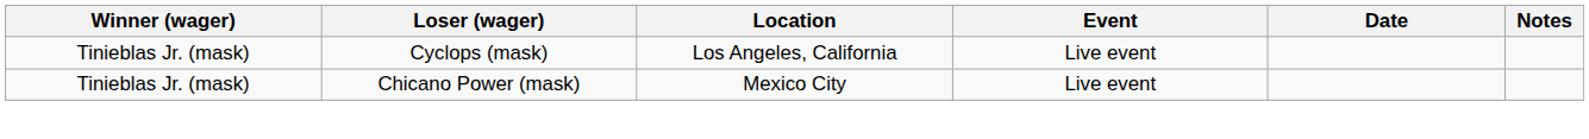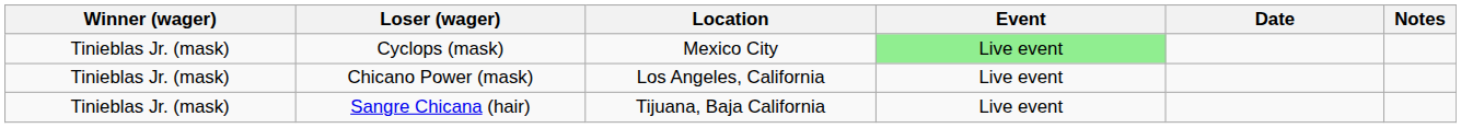 <table class="wikitable sortable" width=100%  style="text-align: center">
 <tr>
 <th width=20% scope="col">Winner (wager)</th>
 <th width=20% scope="col">Loser (wager)</th>
 <th width=20% scope="col">Location</th>
 <th width=20% scope="col">Event</th>
 <th width=15% scope="col">Date</th>
 <th class="unsortable" width=5% scope="col">Notes</th>
 </tr>
 <tr>
 <td>Tinieblas Jr. (mask)</td>
 <td>Cyclops (mask)</td>
-<td>Los Angeles, California</td>
-<td>Live event</td>
+<td>Mexico City</td>
+<td style="background: lightgreen;">Live event</td>
 <td></td>
 <td> </td>
 </tr>
 <tr>
 <td>Tinieblas Jr. (mask)</td>
 <td>Chicano Power (mask)</td>
-<td>Mexico City</td>
+<td>Los Angeles, California</td>
+<td>Live event</td>
+<td></td>
+<td></td>
+</tr>
+<tr>
+<td>Tinieblas Jr. (mask)</td>
+<td><a href='#'>Sangre Chicana</a> (hair)</td>
+<td>Tijuana, Baja California</td>
 <td>Live event</td>
 <td></td>
 <td></td>
 </tr>
 </table>
